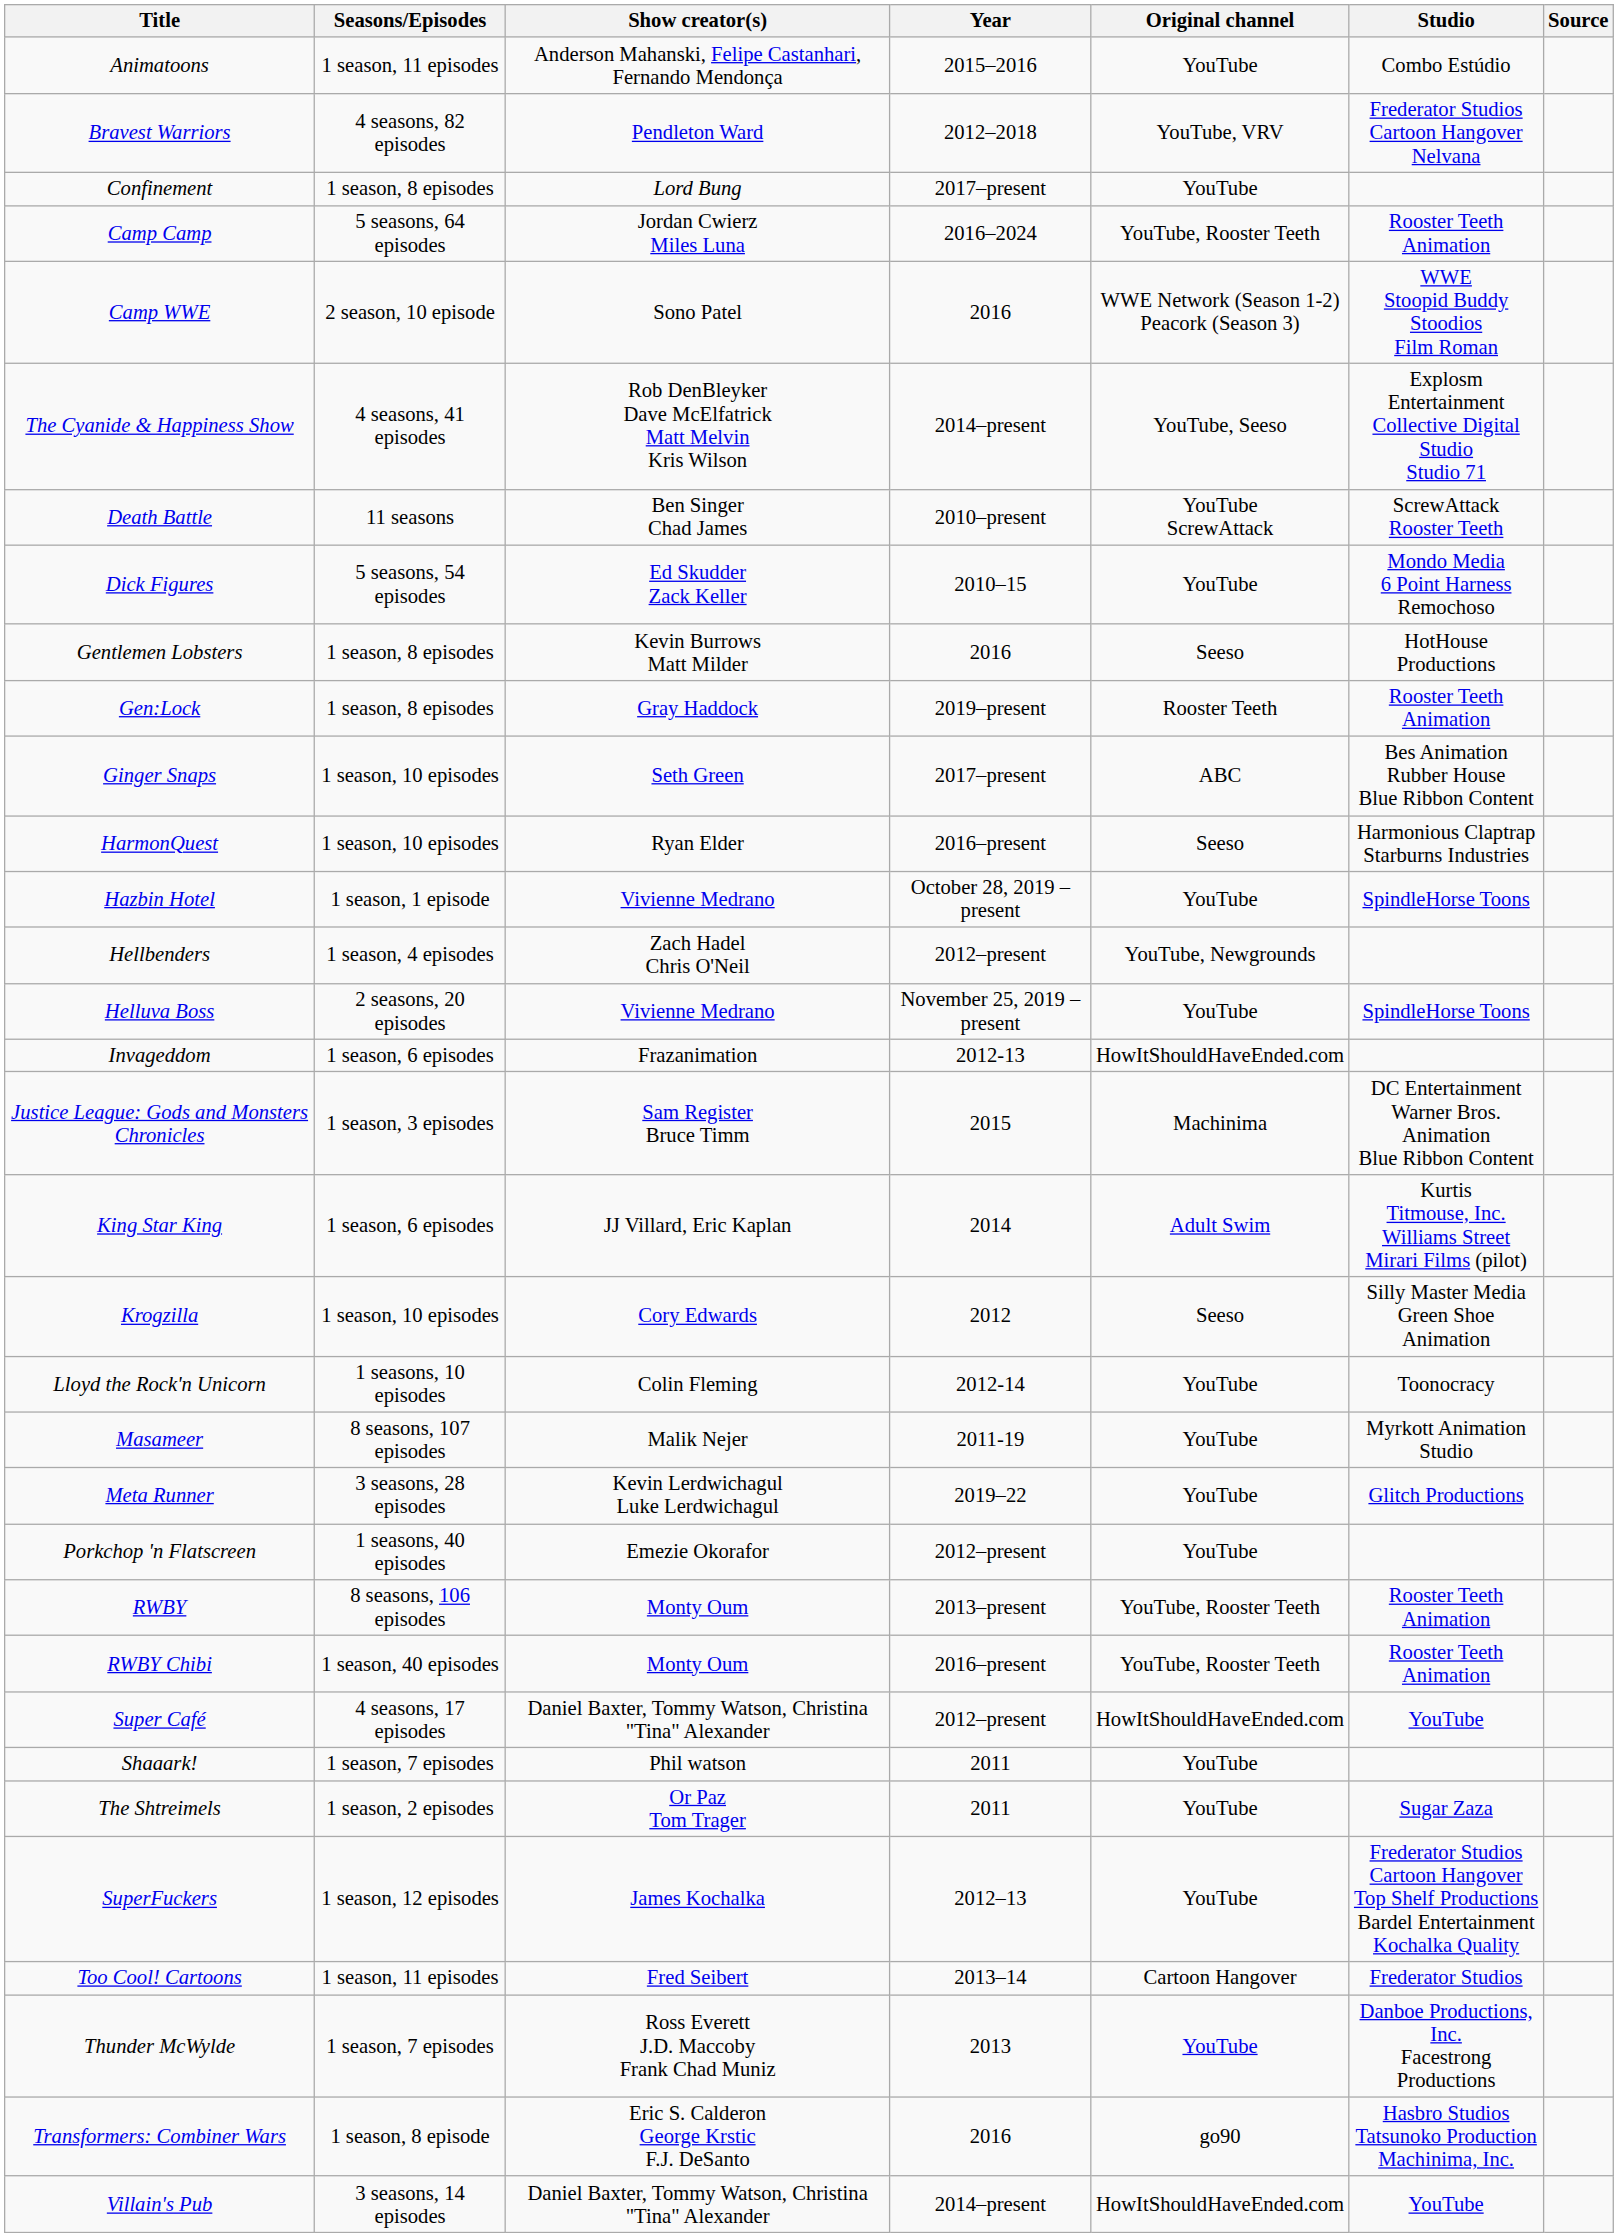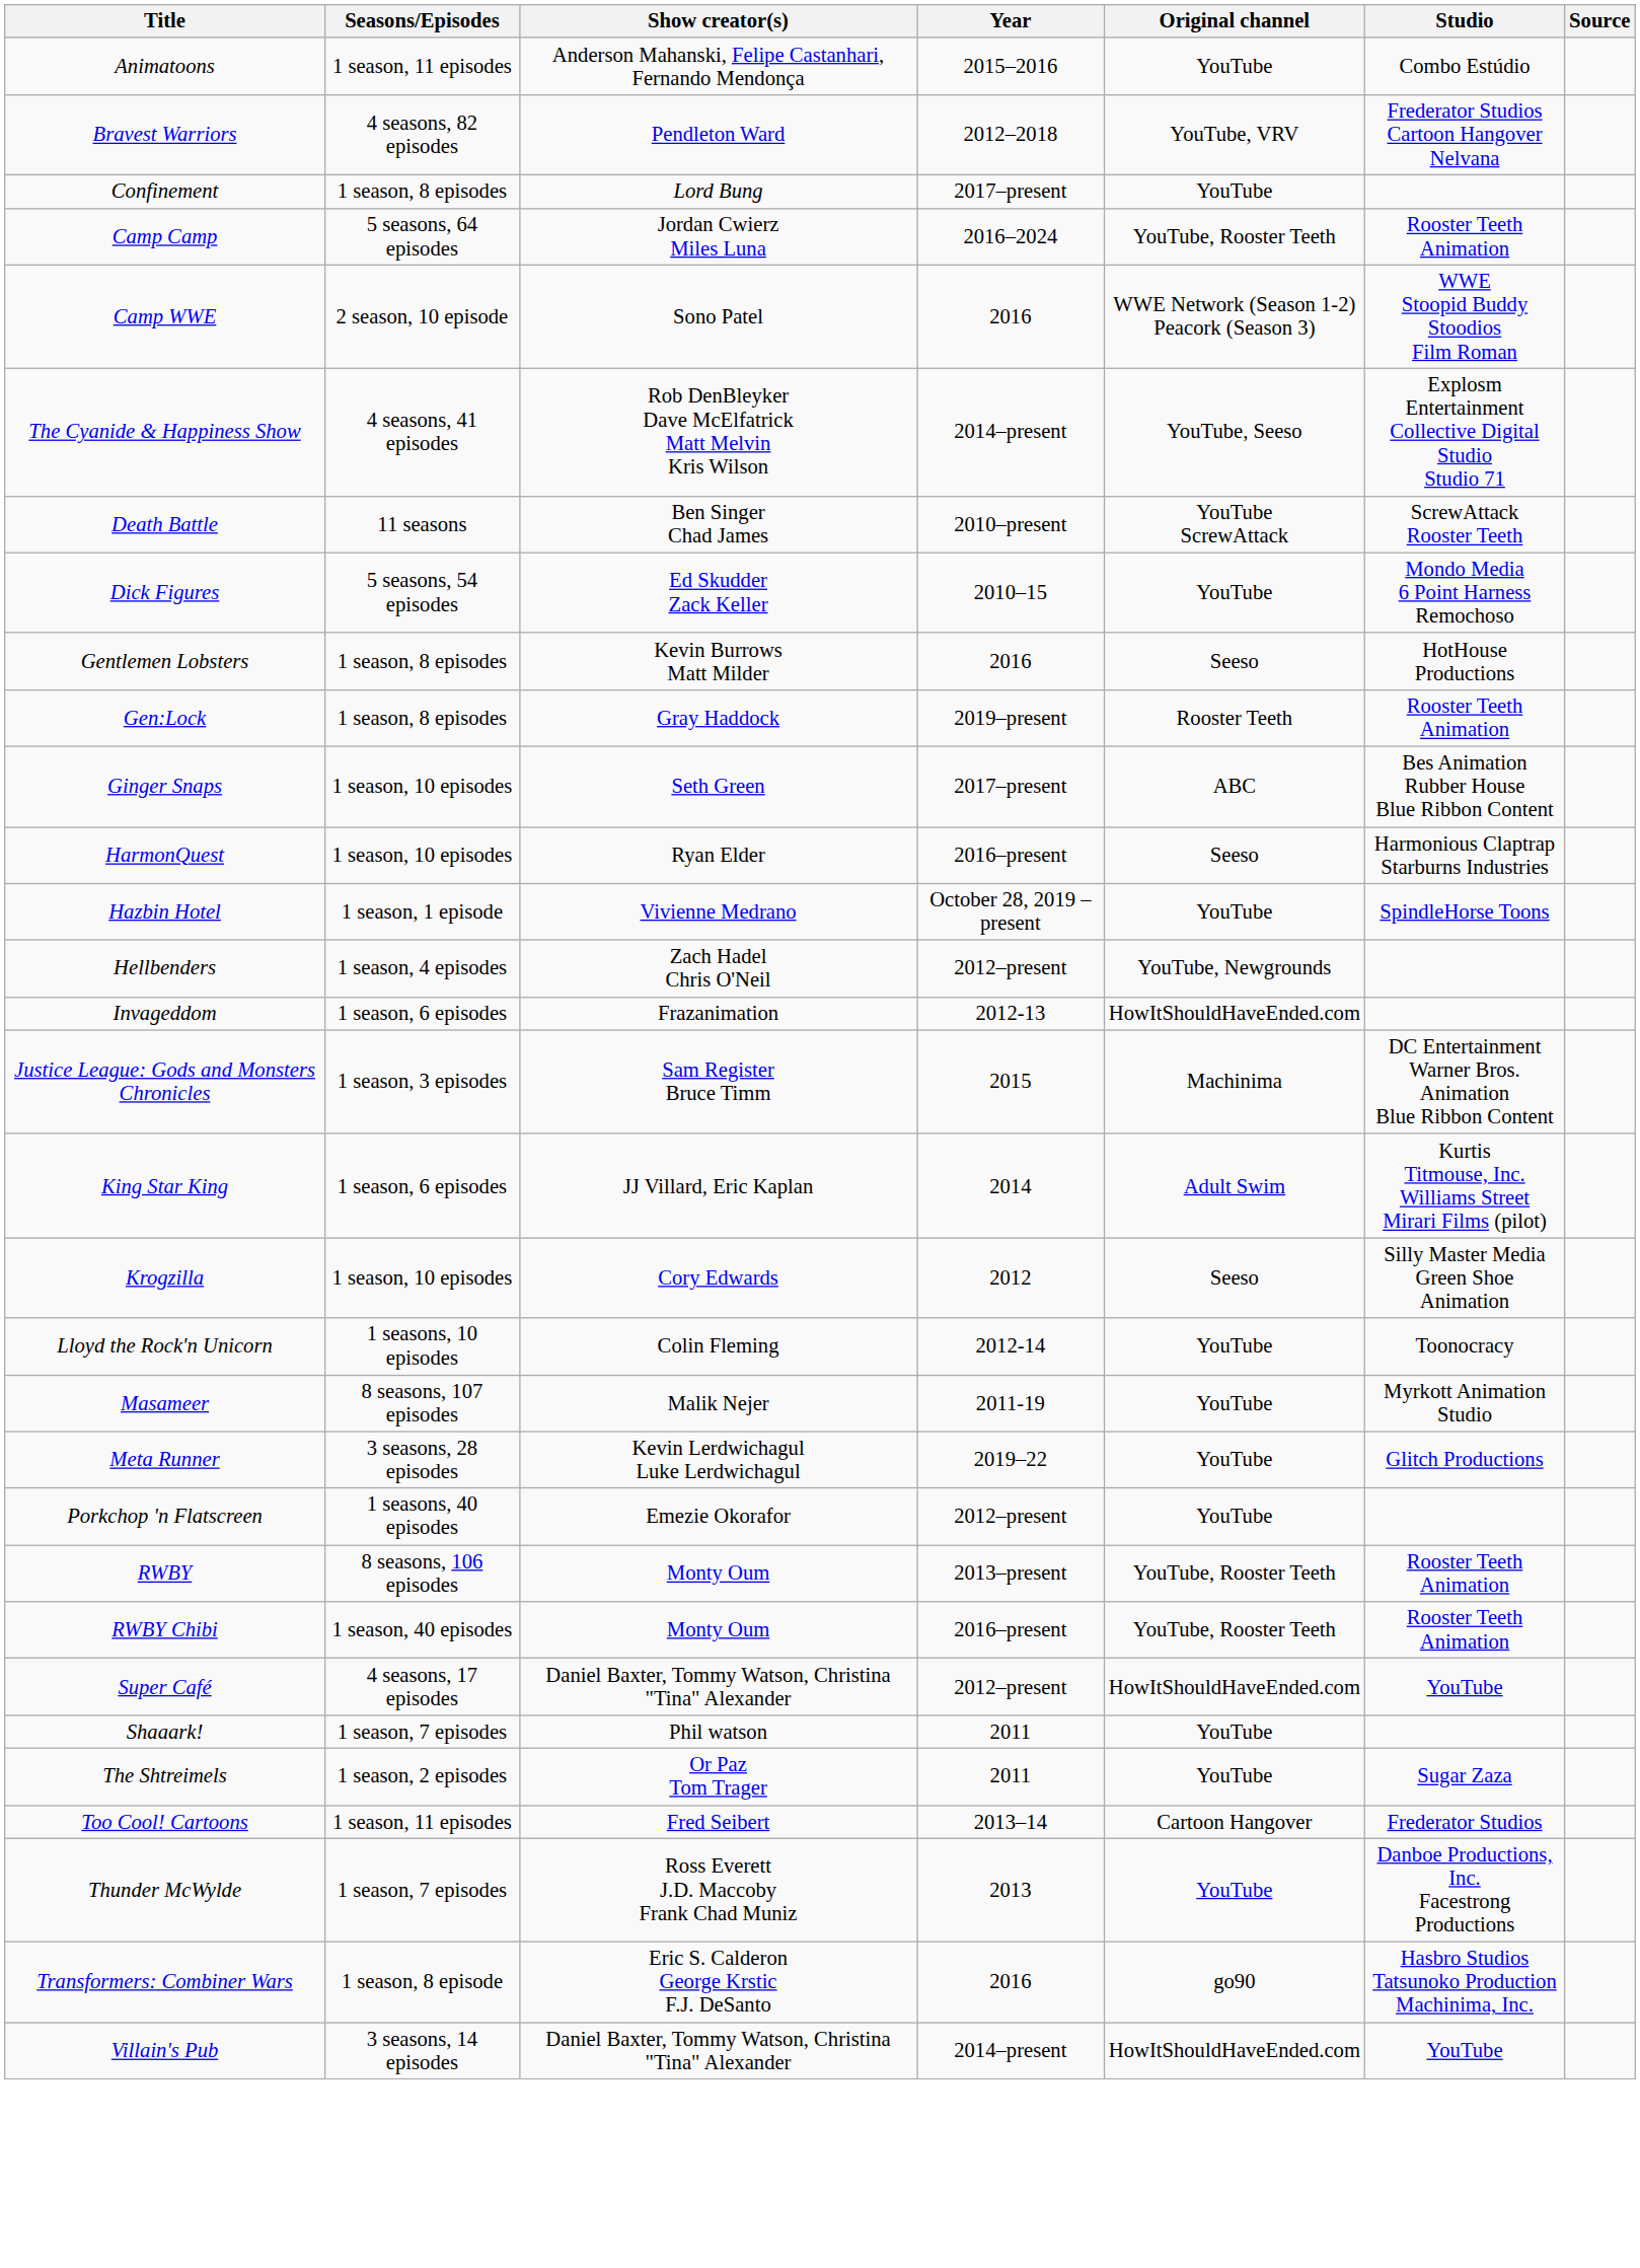 <table style="text-align:center;" class="wikitable sortable">
 <tr>
 <th scope="col">Title</th>
 <th scope="col">Seasons/Episodes</th>
 <th scope="col">Show creator(s)</th>
 <th scope="col">Year</th>
 <th scope="col">Original channel</th>
 <th scope="col">Studio</th>
 <th scope="col">Source</th>
 </tr>
 <tr>
 <td><em>Animatoons</em></td>
 <td>1 season, 11 episodes</td>
 <td>Anderson Mahanski, <a href='#'>Felipe Castanhari</a>, Fernando Mendonça</td>
 <td>2015–2016</td>
 <td>YouTube</td>
 <td>Combo Estúdio</td>
 <td></td>
 </tr>
 <tr>
 <td><em><a href='#'>Bravest Warriors</a></em></td>
 <td>4 seasons, 82 episodes</td>
 <td><a href='#'>Pendleton Ward</a></td>
 <td>2012–2018</td>
 <td>YouTube, VRV</td>
 <td><a href='#'>Frederator Studios</a><br><a href='#'>Cartoon Hangover</a><br><a href='#'>Nelvana</a></td>
 <td></td>
 </tr>
 <tr>
 <td><em>Confinement</em></td>
 <td>1 season, 8 episodes</td>
 <td><em>Lord Bung</em></td>
 <td>2017–present</td>
 <td>YouTube</td>
 <td></td>
 <td></td>
 </tr>
 <tr>
 <td><em><a href='#'>Camp Camp</a></em></td>
 <td>5 seasons, 64 episodes</td>
 <td>Jordan Cwierz <br> <a href='#'>Miles Luna</a></td>
 <td>2016–2024</td>
 <td>YouTube, Rooster Teeth</td>
 <td><a href='#'>Rooster Teeth Animation</a></td>
 <td></td>
 </tr>
 <tr>
 <td><em><a href='#'>Camp WWE</a></em></td>
 <td>2 season, 10 episode</td>
 <td>Sono Patel</td>
 <td>2016</td>
 <td>WWE Network (Season 1-2)<br>Peacork (Season 3)</td>
 <td><a href='#'>WWE</a><br><a href='#'>Stoopid Buddy Stoodios</a><br><a href='#'>Film Roman</a></td>
 <td></td>
 </tr>
 <tr>
 <td><em><a href='#'>The Cyanide & Happiness Show</a></em></td>
 <td>4 seasons, 41 episodes</td>
 <td>Rob DenBleyker <br> Dave McElfatrick <br> <a href='#'>Matt Melvin</a> <br> Kris Wilson</td>
 <td>2014–present</td>
 <td>YouTube, Seeso</td>
 <td>Explosm Entertainment<br><a href='#'>Collective Digital Studio</a><br><a href='#'>Studio 71</a></td>
 <td></td>
 </tr>
 <tr>
 <td><em><a href='#'>Death Battle</a></em></td>
 <td>11 seasons</td>
 <td>Ben Singer <br> Chad James</td>
 <td>2010–present</td>
 <td>YouTube <br> ScrewAttack</td>
 <td>ScrewAttack <br> <a href='#'>Rooster Teeth</a></td>
 <td></td>
 </tr>
 <tr>
 <td><em><a href='#'>Dick Figures</a></em></td>
 <td>5 seasons, 54 episodes</td>
 <td><a href='#'>Ed Skudder</a> <br> <a href='#'>Zack Keller</a></td>
 <td>2010–15</td>
 <td>YouTube</td>
 <td><a href='#'>Mondo Media</a><br><a href='#'>6 Point Harness</a><br>Remochoso</td>
 <td></td>
 </tr>
 <tr>
 <td><em>Gentlemen Lobsters</em></td>
 <td>1 season, 8 episodes</td>
 <td>Kevin Burrows<br>Matt Milder</td>
 <td>2016</td>
 <td>Seeso</td>
 <td>HotHouse Productions</td>
 <td></td>
 </tr>
 <tr>
 <td><em><a href='#'>Gen:Lock</a></em></td>
 <td>1 season, 8 episodes</td>
 <td><a href='#'>Gray Haddock</a></td>
 <td>2019–present</td>
 <td>Rooster Teeth</td>
 <td><a href='#'>Rooster Teeth Animation</a></td>
 <td></td>
 </tr>
 <tr>
 <td><em><a href='#'>Ginger Snaps</a></em></td>
 <td>1 season, 10 episodes</td>
 <td><a href='#'>Seth Green</a></td>
 <td>2017–present</td>
 <td>ABC</td>
 <td>Bes Animation<br>Rubber House<br>Blue Ribbon Content</td>
 <td></td>
 </tr>
 <tr>
 <td><em><a href='#'>HarmonQuest</a></em></td>
 <td>1 season, 10 episodes</td>
 <td>Ryan Elder</td>
 <td>2016–present</td>
 <td>Seeso</td>
 <td>Harmonious Claptrap<br>Starburns Industries</td>
 <td></td>
 </tr>
 <tr>
 <td><em><a href='#'>Hazbin Hotel</a></em></td>
 <td>1 season, 1 episode</td>
 <td><a href='#'>Vivienne Medrano</a></td>
 <td>October 28, 2019 – present</td>
 <td>YouTube</td>
 <td><a href='#'>SpindleHorse Toons</a></td>
 <td></td>
 </tr>
 <tr>
 <td><em>Hellbenders</em></td>
 <td>1 season, 4 episodes</td>
 <td>Zach Hadel <br> Chris O'Neil</td>
 <td>2012–present</td>
 <td>YouTube, Newgrounds</td>
 <td></td>
 <td></td>
 </tr>
 <tr>
-<td><em><a href='#'>Helluva Boss</a></em></td>
-<td>2 seasons, 20 episodes</td>
-<td><a href='#'>Vivienne Medrano</a></td>
-<td>November 25, 2019 – present</td>
-<td>YouTube</td>
-<td><a href='#'>SpindleHorse Toons</a></td>
-<td></td>
-</tr>
-<tr>
 <td><em>Invageddom</em></td>
 <td>1 season, 6 episodes</td>
 <td>Frazanimation</td>
 <td>2012-13</td>
 <td>HowItShouldHaveEnded.com</td>
 <td></td>
 <td></td>
 </tr>
 <tr>
 <td><em><a href='#'>Justice League: Gods and Monsters Chronicles</a></em></td>
 <td>1 season, 3 episodes</td>
 <td><a href='#'>Sam Register</a> <br> Bruce Timm</td>
 <td>2015</td>
 <td>Machinima</td>
 <td>DC Entertainment<br>Warner Bros. Animation<br>Blue Ribbon Content</td>
 <td></td>
 </tr>
 <tr>
 <td><em><a href='#'>King Star King</a></em></td>
 <td>1 season, 6 episodes</td>
 <td>JJ Villard, Eric Kaplan</td>
 <td>2014</td>
 <td><a href='#'>Adult Swim</a></td>
 <td>Kurtis<br><a href='#'>Titmouse, Inc.</a><br><a href='#'>Williams Street</a><br><a href='#'>Mirari Films</a> (pilot)</td>
 <td></td>
 </tr>
 <tr>
 <td><em><a href='#'>Krogzilla</a></em></td>
 <td>1 season, 10 episodes</td>
 <td><a href='#'>Cory Edwards</a></td>
 <td>2012</td>
 <td>Seeso</td>
 <td>Silly Master Media<br>Green Shoe Animation</td>
 <td></td>
 </tr>
 <tr>
 <td><em>Lloyd the Rock'n Unicorn</em></td>
 <td>1 seasons, 10 episodes</td>
 <td>Colin Fleming</td>
 <td>2012-14</td>
 <td>YouTube</td>
 <td>Toonocracy</td>
 <td></td>
 </tr>
 <tr>
 <td><em><a href='#'>Masameer</a></em></td>
 <td>8 seasons, 107 episodes</td>
 <td>Malik Nejer</td>
 <td>2011-19</td>
 <td>YouTube</td>
 <td>Myrkott Animation Studio</td>
 <td></td>
 </tr>
 <tr>
 <td><em><a href='#'>Meta Runner</a></em></td>
 <td>3 seasons, 28 episodes</td>
 <td>Kevin Lerdwichagul<br>Luke Lerdwichagul</td>
 <td>2019–22</td>
 <td>YouTube</td>
 <td><a href='#'>Glitch Productions</a></td>
 <td></td>
 </tr>
 <tr>
 <td><em>Porkchop 'n Flatscreen</em></td>
 <td>1 seasons, 40 episodes</td>
 <td>Emezie Okorafor</td>
 <td>2012–present</td>
 <td>YouTube</td>
 <td></td>
 <td></td>
 </tr>
 <tr>
 <td><em><a href='#'>RWBY</a></em></td>
 <td>8 seasons, <a href='#'>106</a> episodes</td>
 <td><a href='#'>Monty Oum</a></td>
 <td>2013–present</td>
 <td>YouTube, Rooster Teeth</td>
 <td><a href='#'>Rooster Teeth Animation</a></td>
 <td></td>
 </tr>
 <tr>
 <td><em><a href='#'>RWBY Chibi</a></em></td>
 <td>1 season, 40 episodes</td>
 <td><a href='#'>Monty Oum</a></td>
 <td>2016–present</td>
 <td>YouTube, Rooster Teeth</td>
 <td><a href='#'>Rooster Teeth Animation</a></td>
 <td></td>
 </tr>
 <tr>
 <td><em><a href='#'>Super Café</a></em></td>
 <td>4 seasons, 17 episodes</td>
 <td>Daniel Baxter, Tommy Watson, Christina "Tina" Alexander</td>
 <td>2012–present</td>
 <td>HowItShouldHaveEnded.com</td>
 <td><a href='#'>YouTube</a></td>
 </tr>
 <tr>
 <td><em>Shaaark!</em></td>
 <td>1 season, 7 episodes</td>
 <td>Phil watson</td>
 <td>2011</td>
 <td>YouTube</td>
 <td></td>
 <td></td>
 </tr>
 <tr>
 <td><em>The Shtreimels</em></td>
 <td>1 season, 2 episodes</td>
 <td><a href='#'>Or Paz <br> Tom Trager</a></td>
 <td>2011</td>
 <td>YouTube</td>
 <td><a href='#'>Sugar Zaza</a></td>
 <td></td>
 </tr>
 <tr>
-<td><em><a href='#'>SuperFuckers</a></em></td>
-<td>1 season, 12 episodes</td>
-<td><a href='#'>James Kochalka</a></td>
-<td>2012–13</td>
-<td>YouTube</td>
-<td><a href='#'>Frederator Studios</a><br><a href='#'>Cartoon Hangover</a><br><a href='#'>Top Shelf Productions</a><br>Bardel Entertainment<br><a href='#'>Kochalka Quality</a></td>
-<td></td>
-</tr>
-<tr>
 <td><em><a href='#'>Too Cool! Cartoons</a></em></td>
 <td>1 season, 11 episodes</td>
 <td><a href='#'>Fred Seibert</a></td>
 <td>2013–14</td>
 <td>Cartoon Hangover</td>
 <td><a href='#'>Frederator Studios</a></td>
 <td></td>
 </tr>
 <tr>
 <td><em>Thunder McWylde</em></td>
 <td>1 season, 7 episodes</td>
 <td>Ross Everett <br> J.D. Maccoby <br> Frank Chad Muniz</td>
 <td>2013</td>
 <td><a href='#'>YouTube</a></td>
 <td><a href='#'>Danboe Productions, Inc.</a><br>Facestrong Productions</td>
 <td></td>
 </tr>
 <tr>
 <td><em><a href='#'>Transformers: Combiner Wars</a></em></td>
 <td>1 season, 8 episode</td>
 <td>Eric S. Calderon <br> <a href='#'>George Krstic</a> <br> F.J. DeSanto</td>
 <td>2016</td>
 <td>go90</td>
 <td><a href='#'>Hasbro Studios</a><br><a href='#'>Tatsunoko Production</a><br><a href='#'>Machinima, Inc.</a></td>
 <td></td>
 </tr>
 <tr>
 <td><em><a href='#'>Villain's Pub</a></em></td>
 <td>3 seasons, 14 episodes</td>
 <td>Daniel Baxter, Tommy Watson, Christina "Tina" Alexander</td>
 <td>2014–present</td>
 <td>HowItShouldHaveEnded.com</td>
 <td><a href='#'>YouTube</a></td>
 <td></td>
 </tr>
 </table>
